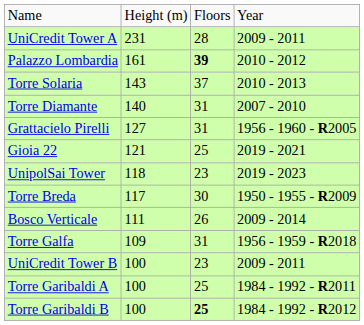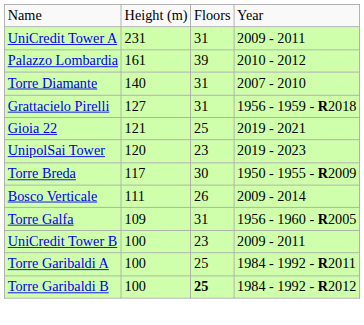 <table class="wikitable">
 <tr>
 <td>Name</td>
 <td>Height (m)</td>
 <td>Floors</td>
 <td>Year</td>
 </tr>
 <tr bgcolor="#cfffab">
 <td><a href='#'>UniCredit Tower A</a></td>
 <td>231</td>
-<td>28</td>
+<td>31</td>
 <td>2009 - 2011</td>
 </tr>
 <tr bgcolor="#cfffab">
 <td><a href='#'>Palazzo Lombardia</a></td>
 <td>161</td>
-<td><strong>39</strong></td>
+<td>39</td>
 <td>2010 - 2012</td>
-</tr>
-<tr bgcolor="#cfffab">
-<td><a href='#'>Torre Solaria</a></td>
-<td>143</td>
-<td>37</td>
-<td>2010 - 2013</td>
 </tr>
 <tr bgcolor="#cfffab">
 <td><a href='#'>Torre Diamante</a></td>
 <td>140</td>
 <td>31</td>
 <td>2007 - 2010</td>
 </tr>
 <tr bgcolor="#cfffab">
 <td><a href='#'>Grattacielo Pirelli</a></td>
 <td>127</td>
 <td>31</td>
-<td>1956 - 1960 - <strong>R</strong>2005</td>
+<td>1956 - 1959 - <strong>R</strong>2018</td>
 </tr>
 <tr bgcolor="#cfffab">
 <td><a href='#'>Gioia 22</a></td>
 <td>121</td>
 <td>25</td>
 <td>2019 - 2021</td>
 </tr>
 <tr bgcolor="#cfffab">
 <td><a href='#'>UnipolSai Tower</a></td>
-<td>118</td>
+<td>120</td>
 <td>23</td>
 <td>2019 - 2023</td>
 </tr>
 <tr bgcolor="#cfffab">
 <td><a href='#'>Torre Breda</a></td>
 <td>117</td>
 <td>30</td>
 <td>1950 - 1955 - <strong>R</strong>2009</td>
 </tr>
 <tr bgcolor="#cfffab">
 <td><a href='#'>Bosco Verticale</a></td>
 <td>111</td>
 <td>26</td>
 <td>2009 - 2014</td>
 </tr>
 <tr bgcolor="#cfffab">
 <td><a href='#'>Torre Galfa</a></td>
 <td>109</td>
 <td>31</td>
-<td>1956 - 1959 - <strong>R</strong>2018</td>
+<td>1956 - 1960 - <strong>R</strong>2005</td>
 </tr>
 <tr bgcolor="#cfffab">
 <td><a href='#'>UniCredit Tower B</a></td>
 <td>100</td>
 <td>23</td>
 <td>2009 - 2011</td>
 </tr>
 <tr bgcolor="#cfffab">
 <td><a href='#'>Torre Garibaldi A</a></td>
 <td>100</td>
 <td>25</td>
 <td>1984 - 1992 - <strong>R</strong>2011</td>
 </tr>
 <tr bgcolor="#cfffab">
 <td><a href='#'>Torre Garibaldi B</a></td>
 <td>100</td>
 <td><strong>25</strong></td>
 <td>1984 - 1992 - <strong>R</strong>2012</td>
 </tr>
 </table>
